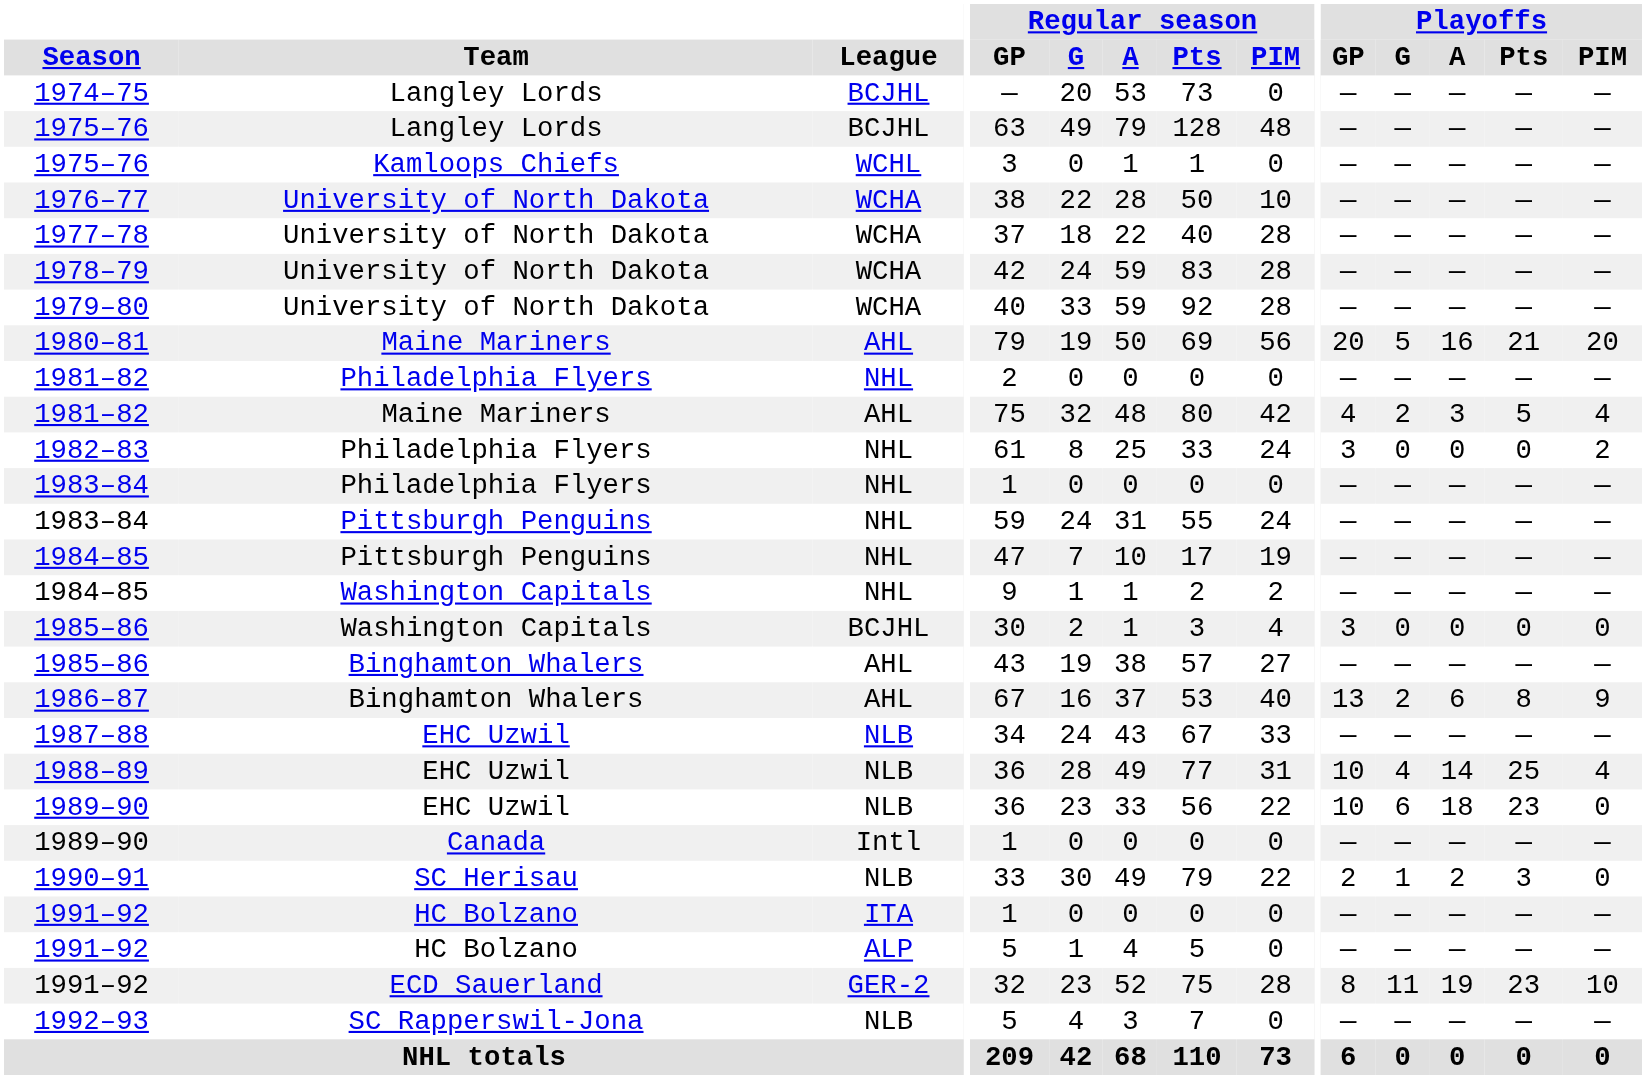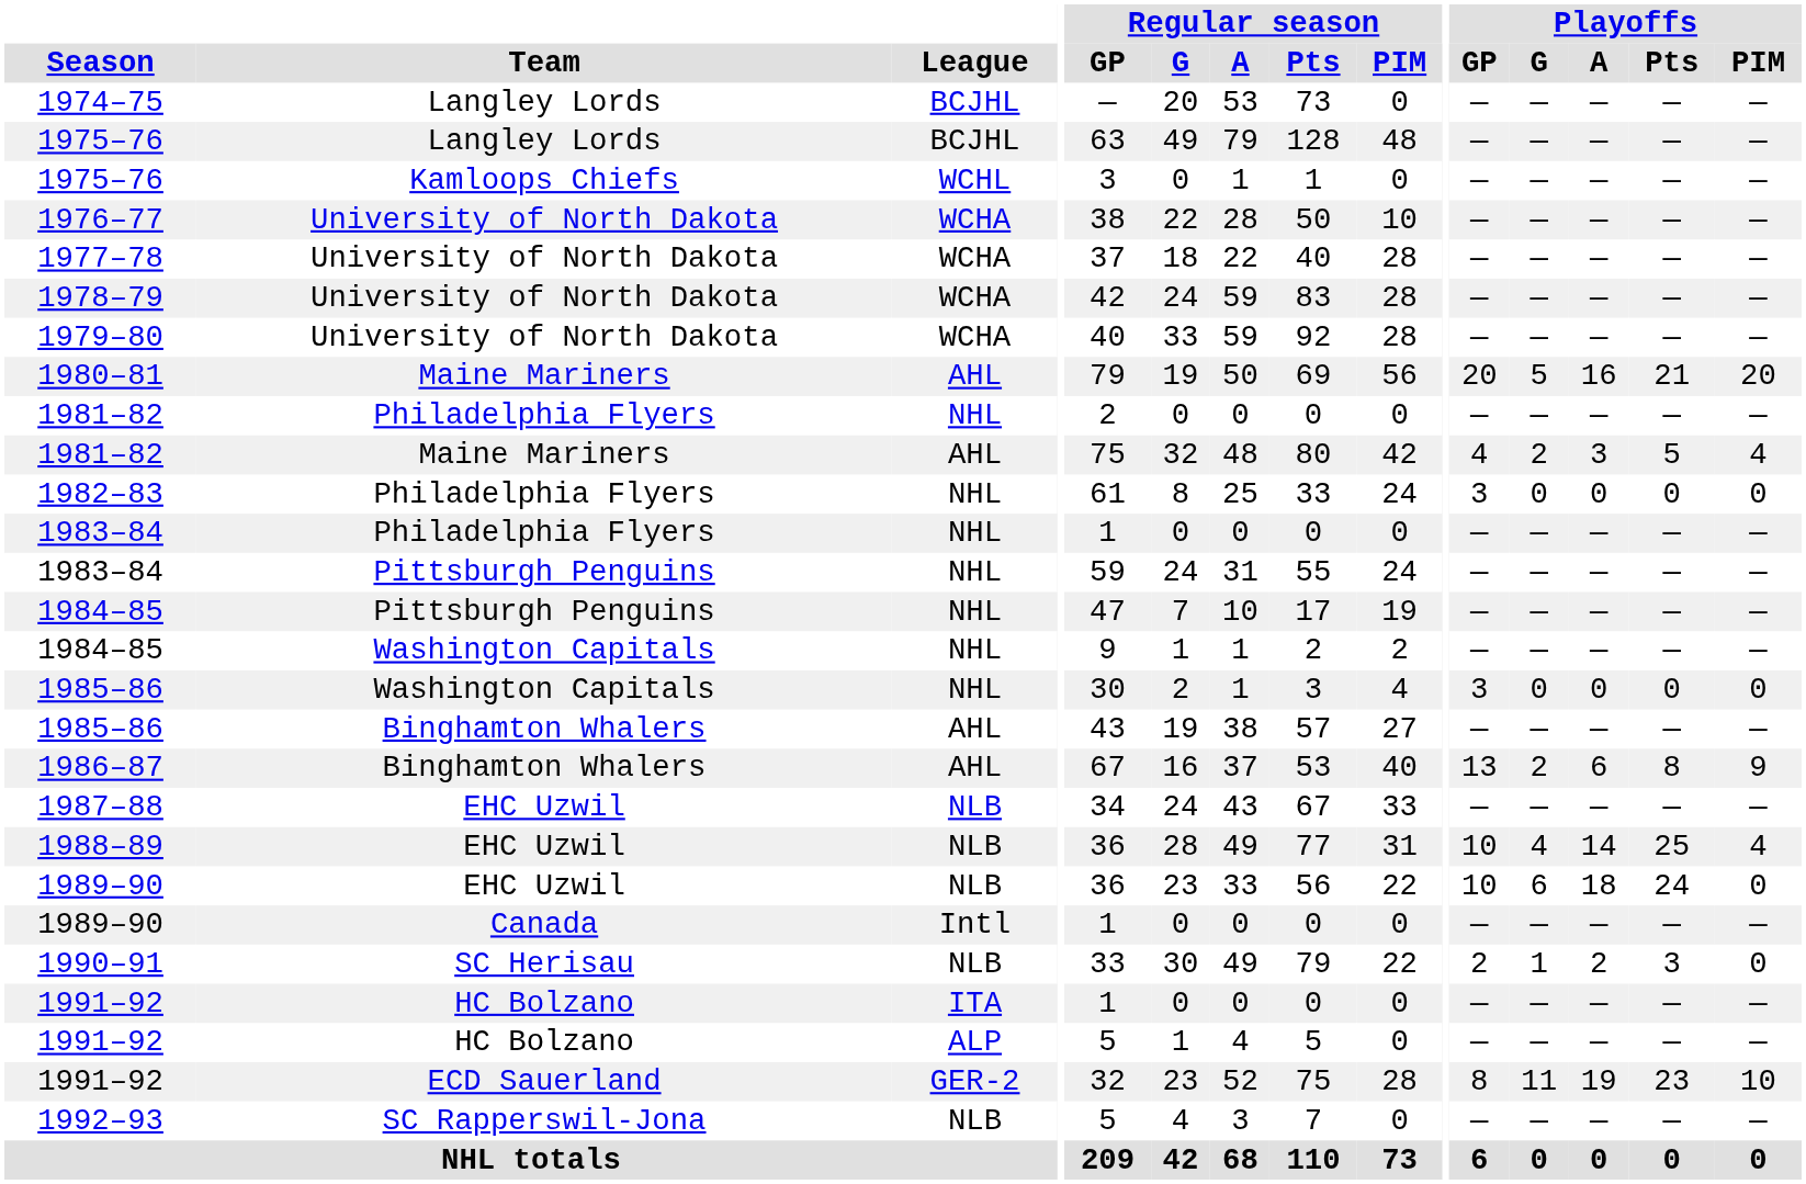 <table border="0" cellpadding="1" cellspacing="0" style="text-align:center; width:60em">
 <tr bgcolor="#e0e0e0">
 <th colspan="3" bgcolor="#ffffff"></th>
 <th rowspan="100" bgcolor="#ffffff"></th>
 <th colspan="5"><a href='#'>Regular season</a></th>
 <th rowspan="100" bgcolor="#ffffff"></th>
 <th colspan="5"><a href='#'>Playoffs</a></th>
 </tr>
 <tr bgcolor="#e0e0e0">
 <th><a href='#'>Season</a></th>
 <th>Team</th>
 <th>League</th>
 <th>GP</th>
 <th><a href='#'>G</a></th>
 <th><a href='#'>A</a></th>
 <th><a href='#'>Pts</a></th>
 <th><a href='#'>PIM</a></th>
 <th>GP</th>
 <th>G</th>
 <th>A</th>
 <th>Pts</th>
 <th>PIM</th>
 </tr>
 <tr>
 <td><a href='#'>1974–75</a></td>
 <td>Langley Lords</td>
 <td><a href='#'>BCJHL</a></td>
 <td>—</td>
 <td>20</td>
 <td>53</td>
 <td>73</td>
 <td>0</td>
 <td>—</td>
 <td>—</td>
 <td>—</td>
 <td>—</td>
 <td>—</td>
 </tr>
 <tr bgcolor="#f0f0f0">
 <td><a href='#'>1975–76</a></td>
 <td>Langley Lords</td>
 <td>BCJHL</td>
 <td>63</td>
 <td>49</td>
 <td>79</td>
 <td>128</td>
 <td>48</td>
 <td>—</td>
 <td>—</td>
 <td>—</td>
 <td>—</td>
 <td>—</td>
 </tr>
 <tr>
 <td><a href='#'>1975–76</a></td>
 <td><a href='#'>Kamloops Chiefs</a></td>
 <td><a href='#'>WCHL</a></td>
 <td>3</td>
 <td>0</td>
 <td>1</td>
 <td>1</td>
 <td>0</td>
 <td>—</td>
 <td>—</td>
 <td>—</td>
 <td>—</td>
 <td>—</td>
 </tr>
 <tr bgcolor="#f0f0f0">
 <td><a href='#'>1976–77</a></td>
 <td><a href='#'>University of North Dakota</a></td>
 <td><a href='#'>WCHA</a></td>
 <td>38</td>
 <td>22</td>
 <td>28</td>
 <td>50</td>
 <td>10</td>
 <td>—</td>
 <td>—</td>
 <td>—</td>
 <td>—</td>
 <td>—</td>
 </tr>
 <tr>
 <td><a href='#'>1977–78</a></td>
 <td>University of North Dakota</td>
 <td>WCHA</td>
 <td>37</td>
 <td>18</td>
 <td>22</td>
 <td>40</td>
 <td>28</td>
 <td>—</td>
 <td>—</td>
 <td>—</td>
 <td>—</td>
 <td>—</td>
 </tr>
 <tr bgcolor="#f0f0f0">
 <td><a href='#'>1978–79</a></td>
 <td>University of North Dakota</td>
 <td>WCHA</td>
 <td>42</td>
 <td>24</td>
 <td>59</td>
 <td>83</td>
 <td>28</td>
 <td>—</td>
 <td>—</td>
 <td>—</td>
 <td>—</td>
 <td>—</td>
 </tr>
 <tr>
 <td><a href='#'>1979–80</a></td>
 <td>University of North Dakota</td>
 <td>WCHA</td>
 <td>40</td>
 <td>33</td>
 <td>59</td>
 <td>92</td>
 <td>28</td>
 <td>—</td>
 <td>—</td>
 <td>—</td>
 <td>—</td>
 <td>—</td>
 </tr>
 <tr bgcolor="#f0f0f0">
 <td><a href='#'>1980–81</a></td>
 <td><a href='#'>Maine Mariners</a></td>
 <td><a href='#'>AHL</a></td>
 <td>79</td>
 <td>19</td>
 <td>50</td>
 <td>69</td>
 <td>56</td>
 <td>20</td>
 <td>5</td>
 <td>16</td>
 <td>21</td>
 <td>20</td>
 </tr>
 <tr>
 <td><a href='#'>1981–82</a></td>
 <td><a href='#'>Philadelphia Flyers</a></td>
 <td><a href='#'>NHL</a></td>
 <td>2</td>
 <td>0</td>
 <td>0</td>
 <td>0</td>
 <td>0</td>
 <td>—</td>
 <td>—</td>
 <td>—</td>
 <td>—</td>
 <td>—</td>
 </tr>
 <tr bgcolor="#f0f0f0">
 <td><a href='#'>1981–82</a></td>
 <td>Maine Mariners</td>
 <td>AHL</td>
 <td>75</td>
 <td>32</td>
 <td>48</td>
 <td>80</td>
 <td>42</td>
 <td>4</td>
 <td>2</td>
 <td>3</td>
 <td>5</td>
 <td>4</td>
 </tr>
 <tr>
 <td><a href='#'>1982–83</a></td>
 <td>Philadelphia Flyers</td>
 <td>NHL</td>
 <td>61</td>
 <td>8</td>
 <td>25</td>
 <td>33</td>
 <td>24</td>
 <td>3</td>
 <td>0</td>
 <td>0</td>
 <td>0</td>
-<td>2</td>
+<td>0</td>
 </tr>
 <tr bgcolor="#f0f0f0">
 <td><a href='#'>1983–84</a></td>
 <td>Philadelphia Flyers</td>
 <td>NHL</td>
 <td>1</td>
 <td>0</td>
 <td>0</td>
 <td>0</td>
 <td>0</td>
 <td>—</td>
 <td>—</td>
 <td>—</td>
 <td>—</td>
 <td>—</td>
 </tr>
 <tr>
 <td>1983–84</td>
 <td><a href='#'>Pittsburgh Penguins</a></td>
 <td>NHL</td>
 <td>59</td>
 <td>24</td>
 <td>31</td>
 <td>55</td>
 <td>24</td>
 <td>—</td>
 <td>—</td>
 <td>—</td>
 <td>—</td>
 <td>—</td>
 </tr>
 <tr bgcolor="#f0f0f0">
 <td><a href='#'>1984–85</a></td>
 <td>Pittsburgh Penguins</td>
 <td>NHL</td>
 <td>47</td>
 <td>7</td>
 <td>10</td>
 <td>17</td>
 <td>19</td>
 <td>—</td>
 <td>—</td>
 <td>—</td>
 <td>—</td>
 <td>—</td>
 </tr>
 <tr>
 <td>1984–85</td>
 <td><a href='#'>Washington Capitals</a></td>
 <td>NHL</td>
 <td>9</td>
 <td>1</td>
 <td>1</td>
 <td>2</td>
 <td>2</td>
 <td>—</td>
 <td>—</td>
 <td>—</td>
 <td>—</td>
 <td>—</td>
 </tr>
 <tr bgcolor="#f0f0f0">
 <td><a href='#'>1985–86</a></td>
 <td>Washington Capitals</td>
-<td>BCJHL</td>
+<td>NHL</td>
 <td>30</td>
 <td>2</td>
 <td>1</td>
 <td>3</td>
 <td>4</td>
 <td>3</td>
 <td>0</td>
 <td>0</td>
 <td>0</td>
 <td>0</td>
 </tr>
 <tr>
 <td><a href='#'>1985–86</a></td>
 <td><a href='#'>Binghamton Whalers</a></td>
 <td>AHL</td>
 <td>43</td>
 <td>19</td>
 <td>38</td>
 <td>57</td>
 <td>27</td>
 <td>—</td>
 <td>—</td>
 <td>—</td>
 <td>—</td>
 <td>—</td>
 </tr>
 <tr bgcolor="#f0f0f0">
 <td><a href='#'>1986–87</a></td>
 <td>Binghamton Whalers</td>
 <td>AHL</td>
 <td>67</td>
 <td>16</td>
 <td>37</td>
 <td>53</td>
 <td>40</td>
 <td>13</td>
 <td>2</td>
 <td>6</td>
 <td>8</td>
 <td>9</td>
 </tr>
 <tr>
 <td><a href='#'>1987–88</a></td>
 <td><a href='#'>EHC Uzwil</a></td>
 <td><a href='#'>NLB</a></td>
 <td>34</td>
 <td>24</td>
 <td>43</td>
 <td>67</td>
 <td>33</td>
 <td>—</td>
 <td>—</td>
 <td>—</td>
 <td>—</td>
 <td>—</td>
 </tr>
 <tr bgcolor="#f0f0f0">
 <td><a href='#'>1988–89</a></td>
 <td>EHC Uzwil</td>
 <td>NLB</td>
 <td>36</td>
 <td>28</td>
 <td>49</td>
 <td>77</td>
 <td>31</td>
 <td>10</td>
 <td>4</td>
 <td>14</td>
 <td>25</td>
 <td>4</td>
 </tr>
 <tr>
 <td><a href='#'>1989–90</a></td>
 <td>EHC Uzwil</td>
 <td>NLB</td>
 <td>36</td>
 <td>23</td>
 <td>33</td>
 <td>56</td>
 <td>22</td>
 <td>10</td>
 <td>6</td>
 <td>18</td>
-<td>23</td>
+<td>24</td>
 <td>0</td>
 </tr>
 <tr bgcolor="#f0f0f0">
 <td>1989–90</td>
 <td><a href='#'>Canada</a></td>
 <td>Intl</td>
 <td>1</td>
 <td>0</td>
 <td>0</td>
 <td>0</td>
 <td>0</td>
 <td>—</td>
 <td>—</td>
 <td>—</td>
 <td>—</td>
 <td>—</td>
 </tr>
 <tr>
 <td><a href='#'>1990–91</a></td>
 <td><a href='#'>SC Herisau</a></td>
 <td>NLB</td>
 <td>33</td>
 <td>30</td>
 <td>49</td>
 <td>79</td>
 <td>22</td>
 <td>2</td>
 <td>1</td>
 <td>2</td>
 <td>3</td>
 <td>0</td>
 </tr>
 <tr bgcolor="#f0f0f0">
 <td><a href='#'>1991–92</a></td>
 <td><a href='#'>HC Bolzano</a></td>
 <td><a href='#'>ITA</a></td>
 <td>1</td>
 <td>0</td>
 <td>0</td>
 <td>0</td>
 <td>0</td>
 <td>—</td>
 <td>—</td>
 <td>—</td>
 <td>—</td>
 <td>—</td>
 </tr>
 <tr>
 <td><a href='#'>1991–92</a></td>
 <td>HC Bolzano</td>
 <td><a href='#'>ALP</a></td>
 <td>5</td>
 <td>1</td>
 <td>4</td>
 <td>5</td>
 <td>0</td>
 <td>—</td>
 <td>—</td>
 <td>—</td>
 <td>—</td>
 <td>—</td>
 </tr>
 <tr bgcolor="#f0f0f0">
 <td>1991–92</td>
 <td><a href='#'>ECD Sauerland</a></td>
 <td><a href='#'>GER-2</a></td>
 <td>32</td>
 <td>23</td>
 <td>52</td>
 <td>75</td>
 <td>28</td>
 <td>8</td>
 <td>11</td>
 <td>19</td>
 <td>23</td>
 <td>10</td>
 </tr>
 <tr>
 <td><a href='#'>1992–93</a></td>
 <td><a href='#'>SC Rapperswil-Jona</a></td>
 <td>NLB</td>
 <td>5</td>
 <td>4</td>
 <td>3</td>
 <td>7</td>
 <td>0</td>
 <td>—</td>
 <td>—</td>
 <td>—</td>
 <td>—</td>
 <td>—</td>
 </tr>
 <tr bgcolor="#e0e0e0">
 <th colspan="3">NHL totals</th>
 <th>209</th>
 <th>42</th>
 <th>68</th>
 <th>110</th>
 <th>73</th>
 <th>6</th>
 <th>0</th>
 <th>0</th>
 <th>0</th>
 <th>0</th>
 </tr>
 </table>
